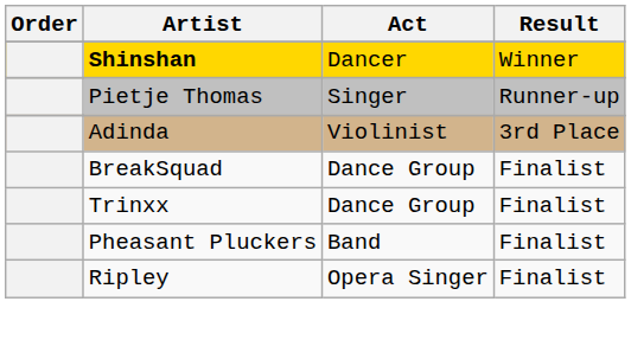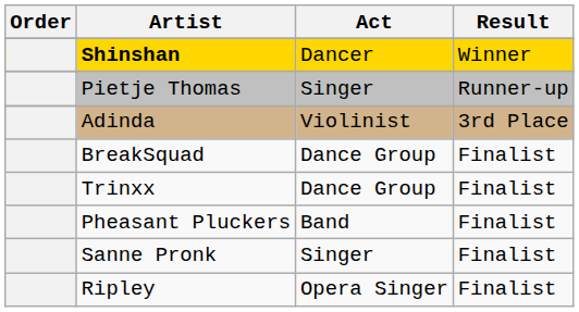 <table class="wikitable sortable" text-align:center;">
 <tr>
 <th>Order</th>
 <th>Artist</th>
 <th>Act</th>
 <th>Result</th>
 </tr>
 <tr>
 </tr>
 <tr style="background:gold;">
 <th></th>
 <td><strong>Shinshan</strong> </td>
 <td>Dancer</td>
 <td>Winner</td>
 </tr>
 <tr>
 </tr>
 <tr style="background:silver;">
 <th></th>
 <td>Pietje Thomas</td>
 <td>Singer</td>
 <td>Runner-up</td>
 </tr>
 <tr>
 </tr>
 <tr style="color:black; background:tan;">
 <th></th>
 <td>Adinda</td>
 <td>Violinist</td>
 <td>3rd Place</td>
 </tr>
 <tr>
 <th></th>
 <td>BreakSquad</td>
 <td>Dance Group</td>
 <td>Finalist</td>
 </tr>
 <tr>
 <th></th>
 <td>Trinxx</td>
 <td>Dance Group</td>
 <td>Finalist</td>
 </tr>
 <tr>
 <th></th>
 <td>Pheasant Pluckers</td>
 <td>Band</td>
 <td>Finalist</td>
 </tr>
 <tr>
 <th></th>
+<td>Sanne Pronk</td>
+<td>Singer</td>
+<td>Finalist</td>
+</tr>
+<tr>
+<th></th>
 <td>Ripley</td>
 <td>Opera Singer</td>
 <td>Finalist</td>
 </tr>
 </table>
